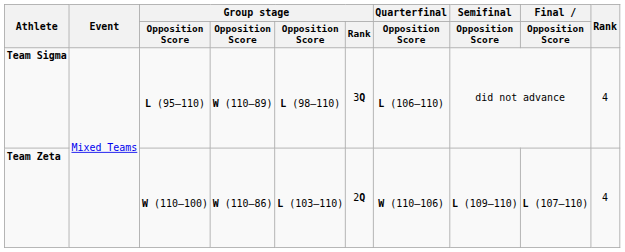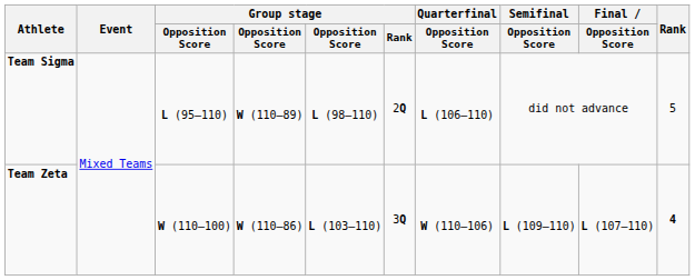 <table class="wikitable" style="font-size:90%">
 <tr>
 <th rowspan=2>Athlete</th>
 <th rowspan=2>Event</th>
 <th colspan=4>Group stage</th>
 <th>Quarterfinal</th>
 <th>Semifinal</th>
 <th>Final / </th>
 <th rowspan=2>Rank</th>
 </tr>
 <tr style="font-size:95%">
 <th>Opposition<br>Score</th>
 <th>Opposition<br>Score</th>
 <th>Opposition<br>Score</th>
 <th>Rank</th>
 <th>Opposition<br>Score</th>
 <th>Opposition<br>Score</th>
 <th>Opposition<br>Score</th>
 </tr>
 <tr align=center>
 <td align=left><strong>Team Sigma</strong> <br><br><br><br><br><br><br><br></td>
 <td rowspan=2 align=left><a href='#'>Mixed Teams</a></td>
 <td><br><strong>L</strong> (95–110)</td>
 <td><br><strong>W</strong> (110–89)</td>
 <td><br><strong>L</strong> (98–110)</td>
-<td>3<strong>Q</strong></td>
+<td>2<strong>Q</strong></td>
 <td><br><strong>L</strong> (106–110)</td>
 <td colspan=2>did not advance</td>
-<td>4</td>
+<td>5</td>
 </tr>
 <tr align=center>
 <td align=left><strong>Team Zeta</strong> <br><br><br><br><br><br><br><br></td>
 <td><br><strong>W</strong> (110–100)</td>
 <td><br><strong>W</strong> (110–86)</td>
 <td><br><strong>L</strong> (103–110)</td>
-<td>2<strong>Q</strong></td>
+<td>3<strong>Q</strong></td>
 <td><br><strong>W</strong> (110–106)</td>
 <td><br><strong>L</strong> (109–110)</td>
 <td><br><strong>L</strong> (107–110)</td>
-<td>4</td>
+<td><strong>4</strong></td>
 </tr>
 </table>
